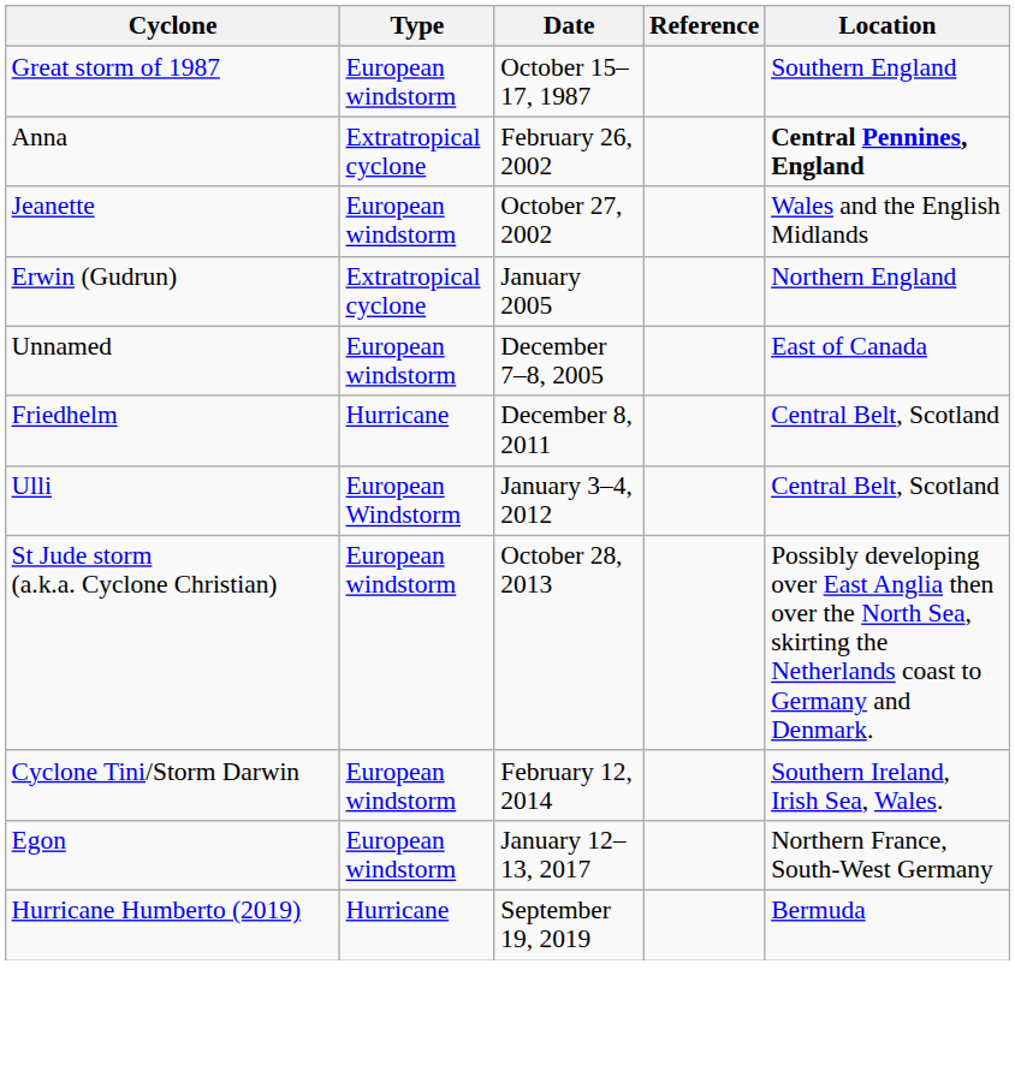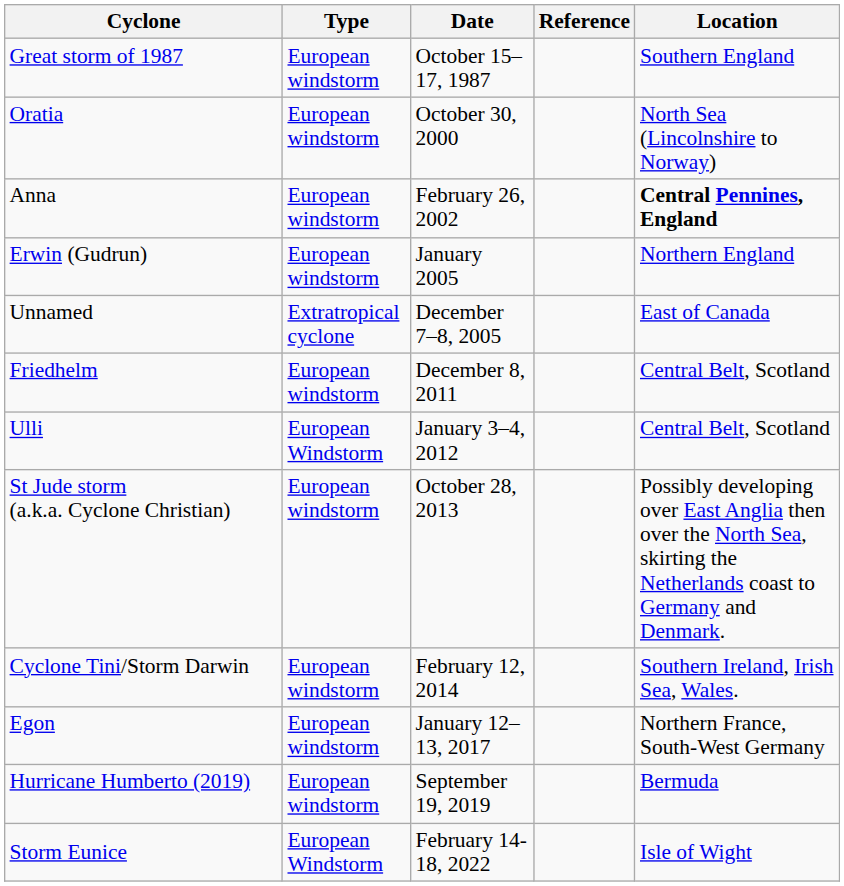 <table class="wikitable" width="100%">
 <tr valign=top>
 <th width=200>Cyclone</th>
 <th>Type</th>
 <th>Date</th>
 <th>Reference</th>
 <th>Location</th>
 </tr>
 <tr valign=top>
 <td><a href='#'>Great storm of 1987</a></td>
 <td><a href='#'>European windstorm</a></td>
 <td>October 15–17, 1987</td>
 <td></td>
 <td><a href='#'>Southern England</a></td>
 </tr>
 <tr valign=top>
+<td><a href='#'>Oratia</a></td>
+<td><a href='#'>European windstorm</a></td>
+<td>October 30, 2000</td>
+<td></td>
+<td><a href='#'>North Sea</a> (<a href='#'>Lincolnshire</a> to <a href='#'>Norway</a>)</td>
+</tr>
+<tr valign=top>
 <td>Anna</td>
-<td><a href='#'>Extratropical cyclone</a></td>
+<td><a href='#'>European windstorm</a></td>
 <td>February 26, 2002</td>
 <td></td>
 <td><strong>Central <a href='#'>Pennines</a>, England</strong></td>
 </tr>
 <tr valign=top>
-<td><a href='#'>Jeanette</a></td>
+<td><a href='#'>Erwin</a> (Gudrun)</td>
 <td><a href='#'>European windstorm</a></td>
-<td>October 27, 2002</td>
-<td></td>
-<td><a href='#'>Wales</a> and the English Midlands</td>
-</tr>
-<tr valign=top>
-<td><a href='#'>Erwin</a> (Gudrun)</td>
-<td><a href='#'>Extratropical cyclone</a></td>
 <td>January 2005</td>
 <td></td>
 <td><a href='#'>Northern England</a></td>
 </tr>
 <tr valign=top>
 <td>Unnamed</td>
-<td><a href='#'>European windstorm</a></td>
+<td><a href='#'>Extratropical cyclone</a></td>
 <td>December 7–8, 2005</td>
 <td></td>
 <td><a href='#'>East of Canada</a></td>
 </tr>
 <tr valign=top>
 <td><a href='#'>Friedhelm</a></td>
-<td><a href='#'>Hurricane</a></td>
+<td><a href='#'>European windstorm</a></td>
 <td>December 8, 2011</td>
 <td></td>
 <td><a href='#'>Central Belt</a>, Scotland</td>
 </tr>
 <tr valign=top>
 <td><a href='#'>Ulli</a></td>
 <td><a href='#'>European Windstorm</a></td>
 <td>January 3–4, 2012</td>
 <td></td>
 <td><a href='#'>Central Belt</a>, Scotland</td>
 </tr>
 <tr valign=top>
 <td><a href='#'>St Jude storm</a><br>(a.k.a. Cyclone Christian)</td>
 <td><a href='#'>European windstorm</a></td>
 <td>October 28, 2013</td>
 <td></td>
 <td>Possibly developing over <a href='#'>East Anglia</a> then over the <a href='#'>North Sea</a>, skirting the <a href='#'>Netherlands</a> coast to <a href='#'>Germany</a> and <a href='#'>Denmark</a>.</td>
 </tr>
 <tr valign=top>
 <td><a href='#'>Cyclone Tini</a>/Storm Darwin</td>
 <td><a href='#'>European windstorm</a></td>
 <td>February 12, 2014</td>
 <td></td>
 <td><a href='#'>Southern Ireland</a>, <a href='#'>Irish Sea</a>, <a href='#'>Wales</a>.</td>
 </tr>
 <tr valign=top>
 <td><a href='#'>Egon</a></td>
 <td><a href='#'>European windstorm</a></td>
 <td>January 12–13, 2017</td>
 <td></td>
 <td>Northern France, South-West Germany</td>
 </tr>
 <tr valign=top>
 <td><a href='#'>Hurricane Humberto (2019)</a></td>
-<td><a href='#'>Hurricane</a></td>
+<td><a href='#'>European windstorm</a></td>
 <td>September 19, 2019</td>
 <td></td>
 <td><a href='#'>Bermuda</a></td>
 </tr>
+<tr>
+<td><a href='#'>Storm Eunice</a></td>
+<td><a href='#'>European Windstorm</a></td>
+<td>February 14-18, 2022</td>
+<td></td>
+<td><a href='#'>Isle of Wight</a></td>
+</tr>
 </table>
